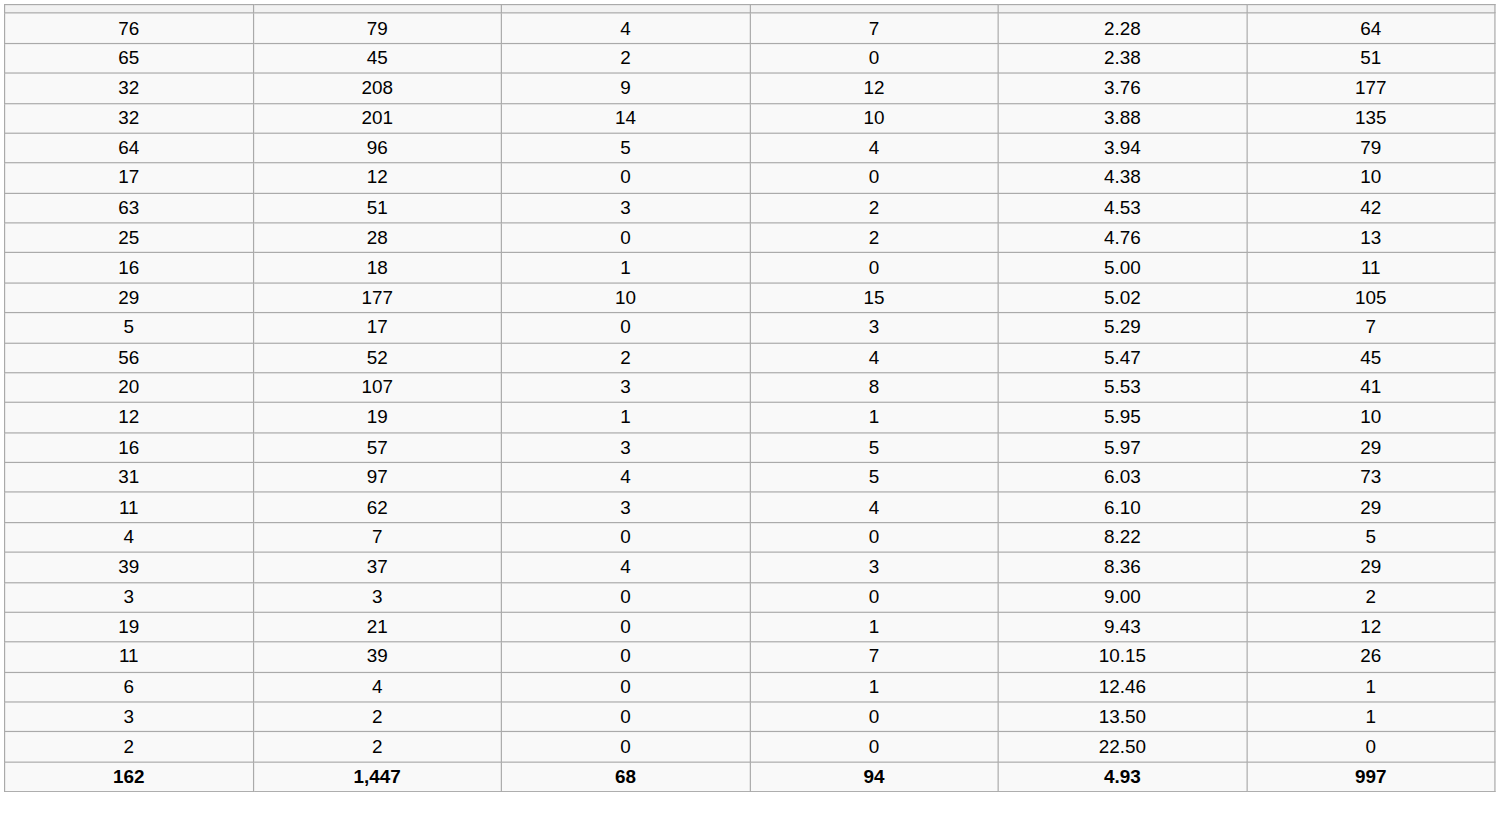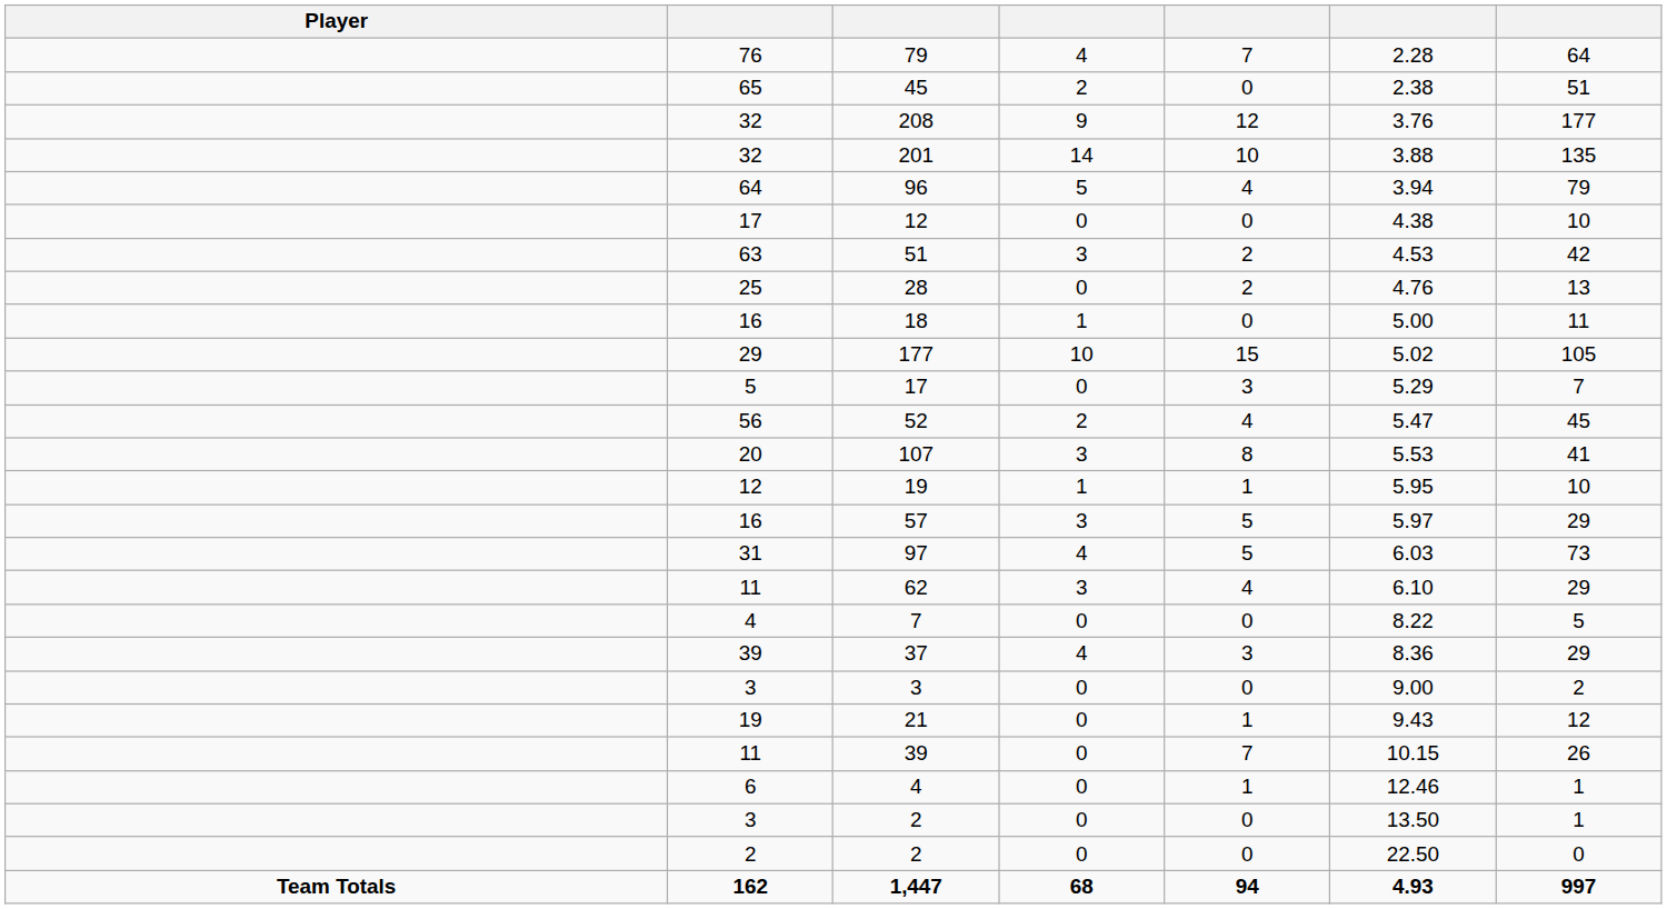 <table class="wikitable sortable" style="text-align:center;" width="100%">
 <tr>
+<th width="40%">Player</th>
 <th width="10%"></th>
 <th width="10%" data-sort-type="number"></th>
 <th width="10%"></th>
 <th width="10%"></th>
 <th width="10%"></th>
 <th width="10%"></th>
 </tr>
 <tr>
+<td></td>
 <td>76</td>
 <td>79</td>
 <td>4</td>
 <td>7</td>
 <td>2.28</td>
 <td>64</td>
 </tr>
 <tr>
+<td></td>
 <td>65</td>
 <td>45</td>
 <td>2</td>
 <td>0</td>
 <td>2.38</td>
 <td>51</td>
 </tr>
 <tr>
+<td></td>
 <td>32</td>
 <td>208</td>
 <td>9</td>
 <td>12</td>
 <td>3.76</td>
 <td>177</td>
 </tr>
 <tr>
+<td></td>
 <td>32</td>
 <td>201</td>
 <td>14</td>
 <td>10</td>
 <td>3.88</td>
 <td>135</td>
 </tr>
 <tr>
+<td></td>
 <td>64</td>
 <td>96</td>
 <td>5</td>
 <td>4</td>
 <td>3.94</td>
 <td>79</td>
 </tr>
 <tr>
+<td></td>
 <td>17</td>
 <td>12</td>
 <td>0</td>
 <td>0</td>
 <td>4.38</td>
 <td>10</td>
 </tr>
 <tr>
+<td></td>
 <td>63</td>
 <td>51</td>
 <td>3</td>
 <td>2</td>
 <td>4.53</td>
 <td>42</td>
 </tr>
 <tr>
+<td></td>
 <td>25</td>
 <td>28</td>
 <td>0</td>
 <td>2</td>
 <td>4.76</td>
 <td>13</td>
 </tr>
 <tr>
+<td></td>
 <td>16</td>
 <td>18</td>
 <td>1</td>
 <td>0</td>
 <td>5.00</td>
 <td>11</td>
 </tr>
 <tr>
+<td></td>
 <td>29</td>
 <td>177</td>
 <td>10</td>
 <td>15</td>
 <td>5.02</td>
 <td>105</td>
 </tr>
 <tr>
+<td></td>
 <td>5</td>
 <td>17</td>
 <td>0</td>
 <td>3</td>
 <td>5.29</td>
 <td>7</td>
 </tr>
 <tr>
+<td></td>
 <td>56</td>
 <td>52</td>
 <td>2</td>
 <td>4</td>
 <td>5.47</td>
 <td>45</td>
 </tr>
 <tr>
+<td></td>
 <td>20</td>
 <td>107</td>
 <td>3</td>
 <td>8</td>
 <td>5.53</td>
 <td>41</td>
 </tr>
 <tr>
+<td></td>
 <td>12</td>
 <td>19</td>
 <td>1</td>
 <td>1</td>
 <td>5.95</td>
 <td>10</td>
 </tr>
 <tr>
+<td></td>
 <td>16</td>
 <td>57</td>
 <td>3</td>
 <td>5</td>
 <td>5.97</td>
 <td>29</td>
 </tr>
 <tr>
+<td></td>
 <td>31</td>
 <td>97</td>
 <td>4</td>
 <td>5</td>
 <td>6.03</td>
 <td>73</td>
 </tr>
 <tr>
+<td></td>
 <td>11</td>
 <td>62</td>
 <td>3</td>
 <td>4</td>
 <td>6.10</td>
 <td>29</td>
 </tr>
 <tr>
+<td></td>
 <td>4</td>
 <td>7</td>
 <td>0</td>
 <td>0</td>
 <td>8.22</td>
 <td>5</td>
 </tr>
 <tr>
+<td></td>
 <td>39</td>
 <td>37</td>
 <td>4</td>
 <td>3</td>
 <td>8.36</td>
 <td>29</td>
 </tr>
 <tr>
+<td></td>
 <td>3</td>
 <td>3</td>
 <td>0</td>
 <td>0</td>
 <td>9.00</td>
 <td>2</td>
 </tr>
 <tr>
+<td></td>
 <td>19</td>
 <td>21</td>
 <td>0</td>
 <td>1</td>
 <td>9.43</td>
 <td>12</td>
 </tr>
 <tr>
+<td></td>
 <td>11</td>
 <td>39</td>
 <td>0</td>
 <td>7</td>
 <td>10.15</td>
 <td>26</td>
 </tr>
 <tr>
+<td></td>
 <td>6</td>
 <td>4</td>
 <td>0</td>
 <td>1</td>
 <td>12.46</td>
 <td>1</td>
 </tr>
 <tr>
+<td></td>
 <td>3</td>
 <td>2</td>
 <td>0</td>
 <td>0</td>
 <td>13.50</td>
 <td>1</td>
 </tr>
 <tr>
+<td></td>
 <td>2</td>
 <td>2</td>
 <td>0</td>
 <td>0</td>
 <td>22.50</td>
 <td>0</td>
 </tr>
 <tr>
+<td><strong>Team Totals</strong></td>
 <td><strong>162</strong></td>
 <td><strong>1,447</strong></td>
 <td><strong>68</strong></td>
 <td><strong>94</strong></td>
 <td><strong>4.93</strong></td>
 <td><strong>997</strong></td>
 </tr>
 </table>
